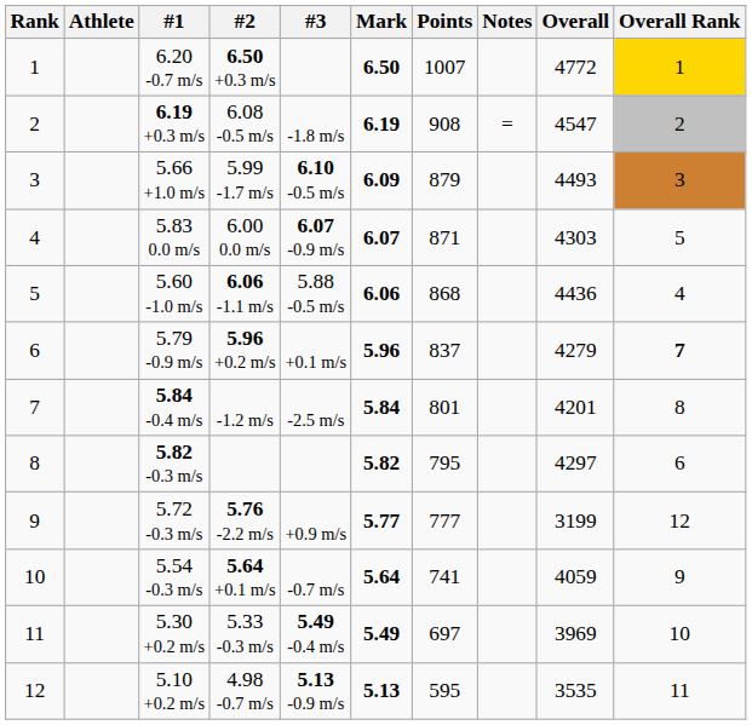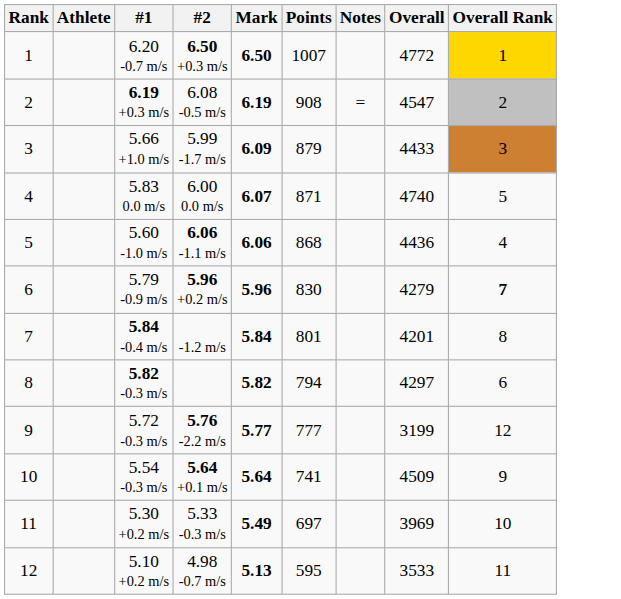 <table class="wikitable sortable" style="text-align:center">
 <tr>
 <th>Rank</th>
 <th>Athlete</th>
 <th>#1</th>
 <th>#2</th>
-<th>#3</th>
 <th>Mark</th>
 <th>Points</th>
 <th>Notes</th>
 <th>Overall</th>
 <th>Overall Rank</th>
 </tr>
 <tr>
 <td>1</td>
 <td align="left"></td>
 <td>6.20<br><small>-0.7 m/s</small></td>
 <td><strong>6.50</strong><br><small>+0.3 m/s</small></td>
-<td></td>
 <td><strong>6.50</strong></td>
 <td>1007</td>
 <td></td>
 <td>4772</td>
 <td style="background-color:#ffd700">1</td>
 </tr>
 <tr>
 <td>2</td>
 <td align="left"></td>
 <td><strong>6.19</strong><br><small>+0.3 m/s</small></td>
 <td>6.08<br><small>-0.5 m/s</small></td>
-<td><br><small>-1.8 m/s</small></td>
 <td><strong>6.19</strong></td>
 <td>908</td>
 <td>=</td>
 <td>4547</td>
 <td style="background-color:#c0c0c0">2</td>
 </tr>
 <tr>
 <td>3</td>
 <td align="left"></td>
 <td>5.66<br><small>+1.0 m/s</small></td>
 <td>5.99<br><small>-1.7 m/s</small></td>
-<td><strong>6.10</strong><br><small>-0.5 m/s</small></td>
 <td><strong>6.09</strong></td>
 <td>879</td>
 <td></td>
-<td>4493</td>
+<td>4433</td>
 <td style="background-color:#cd7f32">3</td>
 </tr>
 <tr>
 <td>4</td>
 <td align="left"></td>
 <td>5.83<br><small>0.0 m/s</small></td>
 <td>6.00<br><small>0.0 m/s</small></td>
-<td><strong>6.07</strong><br><small>-0.9 m/s</small></td>
 <td><strong>6.07</strong></td>
 <td>871</td>
 <td></td>
-<td>4303</td>
+<td>4740</td>
 <td>5</td>
 </tr>
 <tr>
 <td>5</td>
 <td align="left"></td>
 <td>5.60<br><small>-1.0 m/s</small></td>
 <td><strong>6.06</strong><br><small>-1.1 m/s</small></td>
-<td>5.88<br><small>-0.5 m/s</small></td>
 <td><strong>6.06</strong></td>
 <td>868</td>
 <td></td>
 <td>4436</td>
 <td>4</td>
 </tr>
 <tr>
 <td>6</td>
 <td align="left"></td>
 <td>5.79<br><small>-0.9 m/s</small></td>
 <td><strong>5.96</strong><br><small>+0.2 m/s</small></td>
-<td><br><small>+0.1 m/s</small></td>
 <td><strong>5.96</strong></td>
-<td>837</td>
+<td>830</td>
 <td></td>
 <td>4279</td>
 <td><strong>7</strong></td>
 </tr>
 <tr>
 <td>7</td>
 <td align="left"></td>
 <td><strong>5.84</strong><br><small>-0.4 m/s</small></td>
 <td><br><small>-1.2 m/s</small></td>
-<td><br><small>-2.5 m/s</small></td>
 <td><strong>5.84</strong></td>
 <td>801</td>
 <td></td>
 <td>4201</td>
 <td>8</td>
 </tr>
 <tr>
 <td>8</td>
 <td align="left"></td>
 <td><strong>5.82</strong><br><small>-0.3 m/s</small></td>
 <td></td>
-<td></td>
 <td><strong>5.82</strong></td>
-<td>795</td>
+<td>794</td>
 <td></td>
 <td>4297</td>
 <td>6</td>
 </tr>
 <tr>
 <td>9</td>
 <td align="left"></td>
 <td>5.72<br><small>-0.3 m/s</small></td>
 <td><strong>5.76</strong><br><small>-2.2 m/s</small></td>
-<td><br><small>+0.9 m/s</small></td>
 <td><strong>5.77</strong></td>
 <td>777</td>
 <td></td>
 <td>3199</td>
 <td>12</td>
 </tr>
 <tr>
 <td>10</td>
 <td align="left"></td>
 <td>5.54<br><small>-0.3 m/s</small></td>
 <td><strong>5.64</strong><br><small>+0.1 m/s</small></td>
-<td><br><small>-0.7 m/s</small></td>
 <td><strong>5.64</strong></td>
 <td>741</td>
 <td></td>
-<td>4059</td>
+<td>4509</td>
 <td>9</td>
 </tr>
 <tr>
 <td>11</td>
 <td align="left"></td>
 <td>5.30<br><small>+0.2 m/s</small></td>
 <td>5.33<br><small>-0.3 m/s</small></td>
-<td><strong>5.49</strong><br><small>-0.4 m/s</small></td>
 <td><strong>5.49</strong></td>
 <td>697</td>
 <td></td>
 <td>3969</td>
 <td>10</td>
 </tr>
 <tr>
 <td>12</td>
 <td align="left"></td>
 <td>5.10<br><small>+0.2 m/s</small></td>
 <td>4.98<br><small>-0.7 m/s</small></td>
-<td><strong>5.13</strong><br><small>-0.9 m/s</small></td>
 <td><strong>5.13</strong></td>
 <td>595</td>
 <td></td>
-<td>3535</td>
+<td>3533</td>
 <td>11</td>
 </tr>
 </table>
